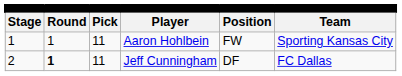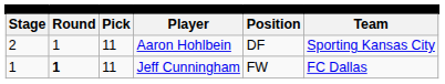 <table class="wikitable sortable" style="text-align:center; font-size:90%; text-align:left;">
 <tr style="border-spacing: 2px; border: 2px solid black;">
 <td colspan="7" bgcolor="#000000" color="#000000" border="#FED000" align="center"><strong></strong></td>
 </tr>
 <tr>
 <th><strong>Stage</strong></th>
 <th><strong>Round</strong></th>
 <th><strong>Pick</strong></th>
 <th><strong>Player</strong></th>
 <th><strong>Position</strong></th>
 <th><strong>Team</strong></th>
 </tr>
 <tr>
-<td>1</td>
+<td>2</td>
 <td>1</td>
 <td>11</td>
 <td> <a href='#'>Aaron Hohlbein</a></td>
-<td>FW</td>
+<td>DF</td>
 <td><a href='#'>Sporting Kansas City</a></td>
 </tr>
 <tr>
-<td>2</td>
+<td>1</td>
 <td><strong>1</strong></td>
 <td>11</td>
 <td> <a href='#'>Jeff Cunningham</a></td>
-<td>DF</td>
+<td>FW</td>
 <td><a href='#'>FC Dallas</a></td>
 </tr>
 </table>
